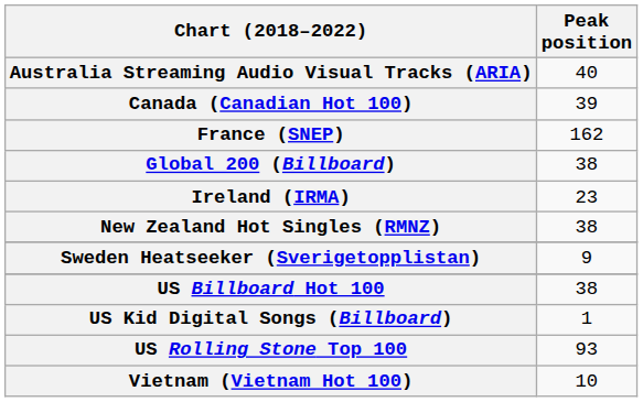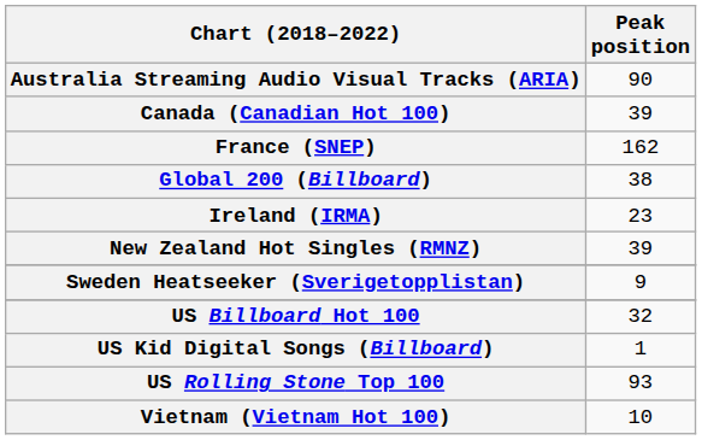 <table class="wikitable sortable plainrowheaders" style="text-align:center">
 <tr>
 <th scope="col">Chart (2018–2022)</th>
 <th scope="col">Peak<br>position</th>
 </tr>
 <tr>
 <th scope="row">Australia Streaming Audio Visual Tracks (<a href='#'>ARIA</a>)</th>
-<td>40</td>
+<td>90</td>
 </tr>
 <tr>
 <th scope="row">Canada (<a href='#'>Canadian Hot 100</a>)</th>
 <td>39</td>
 </tr>
 <tr>
 <th scope="row">France (<a href='#'>SNEP</a>)</th>
 <td>162</td>
 </tr>
 <tr>
 <th scope="row"><a href='#'>Global 200</a> (<em><a href='#'>Billboard</a></em>)</th>
 <td>38</td>
 </tr>
 <tr>
 <th scope="row">Ireland (<a href='#'>IRMA</a>)</th>
 <td>23</td>
 </tr>
 <tr>
 <th scope="row">New Zealand Hot Singles (<a href='#'>RMNZ</a>)</th>
-<td>38</td>
+<td>39</td>
 </tr>
 <tr>
 </tr>
 <tr>
 <th scope="row">Sweden Heatseeker (<a href='#'>Sverigetopplistan</a>)</th>
 <td>9</td>
 </tr>
 <tr>
 </tr>
 <tr>
 <th scope="row">US <a href='#'><em>Billboard</em> Hot 100</a></th>
-<td>38</td>
+<td>32</td>
 </tr>
 <tr>
 <th scope="row">US Kid Digital Songs (<em><a href='#'>Billboard</a></em>)</th>
 <td>1</td>
 </tr>
 <tr>
 <th scope="row">US <a href='#'><em>Rolling Stone</em> Top 100</a></th>
 <td>93</td>
 </tr>
 <tr>
 <th scope="row">Vietnam (<a href='#'>Vietnam Hot 100</a>)</th>
 <td>10</td>
 </tr>
 </table>
